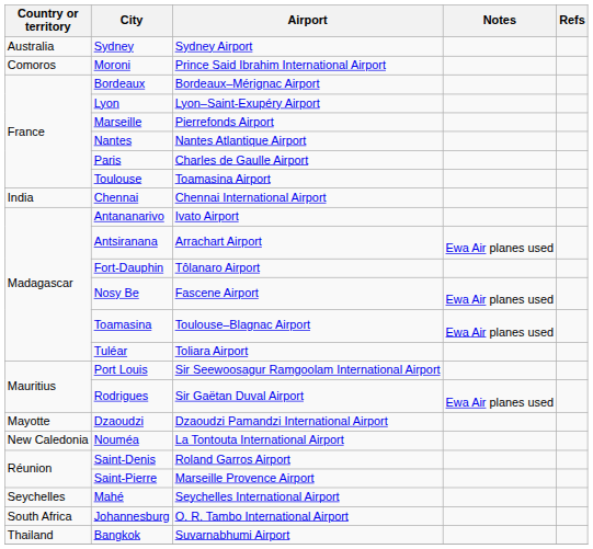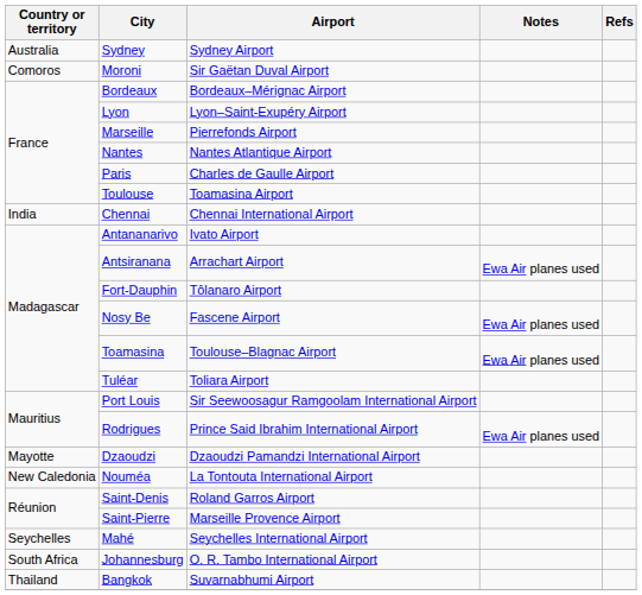 <table class="wikitable sortable">
 <tr>
 <th>Country or<br>territory</th>
 <th>City</th>
 <th>Airport</th>
 <th>Notes</th>
 <th class="unsortable">Refs</th>
 </tr>
 <tr>
 <td>Australia</td>
 <td><a href='#'>Sydney</a></td>
 <td><a href='#'>Sydney Airport</a></td>
 <td></td>
 <td align=center></td>
 </tr>
 <tr>
 <td>Comoros</td>
 <td><a href='#'>Moroni</a></td>
-<td><a href='#'>Prince Said Ibrahim International Airport</a></td>
+<td><a href='#'>Sir Gaëtan Duval Airport</a></td>
 <td align=center></td>
 <td align=center></td>
 </tr>
 <tr>
 <td rowspan="6">France</td>
 <td><a href='#'>Bordeaux</a></td>
 <td><a href='#'>Bordeaux–Mérignac Airport</a></td>
 <td></td>
 <td align=center></td>
 </tr>
 <tr>
 <td><a href='#'>Lyon</a></td>
 <td><a href='#'>Lyon–Saint-Exupéry Airport</a></td>
 <td></td>
 <td align=center></td>
 </tr>
 <tr>
 <td><a href='#'>Marseille</a></td>
 <td><a href='#'>Pierrefonds Airport</a></td>
 <td></td>
 <td align=center></td>
 </tr>
 <tr>
 <td><a href='#'>Nantes</a></td>
 <td><a href='#'>Nantes Atlantique Airport</a></td>
 <td></td>
 <td align=center></td>
 </tr>
 <tr>
 <td><a href='#'>Paris</a></td>
 <td><a href='#'>Charles de Gaulle Airport</a></td>
 <td align=center></td>
 <td align=center></td>
 </tr>
 <tr>
 <td><a href='#'>Toulouse</a></td>
 <td><a href='#'>Toamasina Airport</a></td>
 <td></td>
 <td align=center></td>
 </tr>
 <tr>
 <td>India</td>
 <td><a href='#'>Chennai</a></td>
 <td><a href='#'>Chennai International Airport</a></td>
 <td></td>
 <td align=center></td>
 </tr>
 <tr>
 <td rowspan="6">Madagascar</td>
 <td><a href='#'>Antananarivo</a></td>
 <td><a href='#'>Ivato Airport</a></td>
 <td align=center></td>
 <td align=center></td>
 </tr>
 <tr>
 <td><a href='#'>Antsiranana</a></td>
 <td><a href='#'>Arrachart Airport</a></td>
 <td><br><a href='#'>Ewa Air</a> planes used</td>
 <td align=center></td>
 </tr>
 <tr>
 <td><a href='#'>Fort-Dauphin</a></td>
 <td><a href='#'>Tôlanaro Airport</a></td>
 <td></td>
 <td align=center></td>
 </tr>
 <tr>
 <td><a href='#'>Nosy Be</a></td>
 <td><a href='#'>Fascene Airport</a></td>
 <td><br><a href='#'>Ewa Air</a> planes used</td>
 <td align=center></td>
 </tr>
 <tr>
 <td><a href='#'>Toamasina</a></td>
 <td><a href='#'>Toulouse–Blagnac Airport</a></td>
 <td><br><a href='#'>Ewa Air</a> planes used</td>
 <td align=center></td>
 </tr>
 <tr>
 <td><a href='#'>Tuléar</a></td>
 <td><a href='#'>Toliara Airport</a></td>
 <td></td>
 <td align=center></td>
 </tr>
 <tr>
 <td rowspan="2">Mauritius</td>
 <td><a href='#'>Port Louis</a></td>
 <td><a href='#'>Sir Seewoosagur Ramgoolam International Airport</a></td>
 <td align=center></td>
 <td align=center></td>
 </tr>
 <tr>
 <td><a href='#'>Rodrigues</a></td>
-<td><a href='#'>Sir Gaëtan Duval Airport</a></td>
+<td><a href='#'>Prince Said Ibrahim International Airport</a></td>
 <td><br><a href='#'>Ewa Air</a> planes used</td>
 <td align=center></td>
 </tr>
 <tr>
 <td>Mayotte</td>
 <td><a href='#'>Dzaoudzi</a></td>
 <td><a href='#'>Dzaoudzi Pamandzi International Airport</a></td>
 <td></td>
 <td align=center></td>
 </tr>
 <tr>
 <td>New Caledonia</td>
 <td><a href='#'>Nouméa</a></td>
 <td><a href='#'>La Tontouta International Airport</a></td>
 <td></td>
 <td align=center></td>
 </tr>
 <tr>
 <td rowspan="2">Réunion</td>
 <td><a href='#'>Saint-Denis</a></td>
 <td><a href='#'>Roland Garros Airport</a></td>
 <td></td>
 <td align=center></td>
 </tr>
 <tr>
 <td><a href='#'>Saint-Pierre</a></td>
 <td><a href='#'>Marseille Provence Airport</a></td>
 <td></td>
 <td align=center></td>
 </tr>
 <tr>
 <td>Seychelles</td>
 <td><a href='#'>Mahé</a></td>
 <td><a href='#'>Seychelles International Airport</a></td>
 <td align=center></td>
 <td align=center></td>
 </tr>
 <tr>
 <td>South Africa</td>
 <td><a href='#'>Johannesburg</a></td>
 <td><a href='#'>O. R. Tambo International Airport</a></td>
 <td align=center></td>
 <td align=center></td>
 </tr>
 <tr>
 <td>Thailand</td>
 <td><a href='#'>Bangkok</a></td>
 <td><a href='#'>Suvarnabhumi Airport</a></td>
 <td align=center></td>
 <td align=center></td>
 </tr>
 <tr>
 </tr>
 </table>
